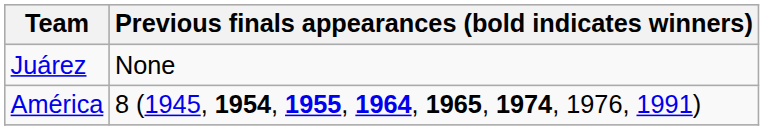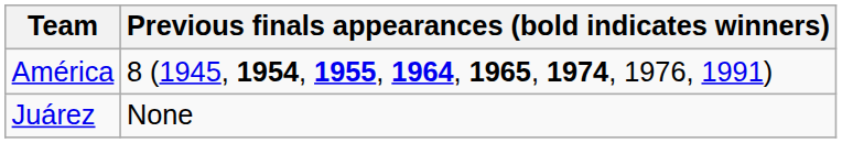 <table class="wikitable">
 <tr>
 <th>Team</th>
 <th>Previous finals appearances (bold indicates winners)</th>
 </tr>
 <tr>
+<td><a href='#'>América</a></td>
+<td>8 (<a href='#'>1945</a>, <strong>1954</strong>, <strong><a href='#'>1955</a></strong>, <strong><a href='#'>1964</a></strong>, <strong>1965</strong>, <strong>1974</strong>, 1976, <a href='#'>1991</a>)</td>
+</tr>
+<tr>
 <td><a href='#'>Juárez</a></td>
 <td>None</td>
 </tr>
-<tr>
-<td><a href='#'>América</a></td>
-<td>8 (<a href='#'>1945</a>, <strong>1954</strong>, <strong><a href='#'>1955</a></strong>, <strong><a href='#'>1964</a></strong>, <strong>1965</strong>, <strong>1974</strong>, 1976, <a href='#'>1991</a>)</td>
-</tr>
 </table>
